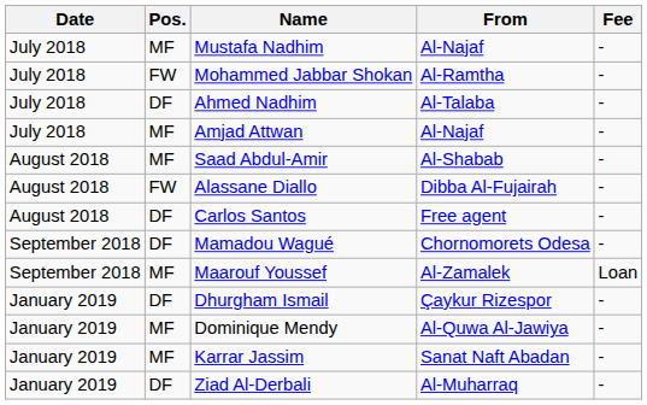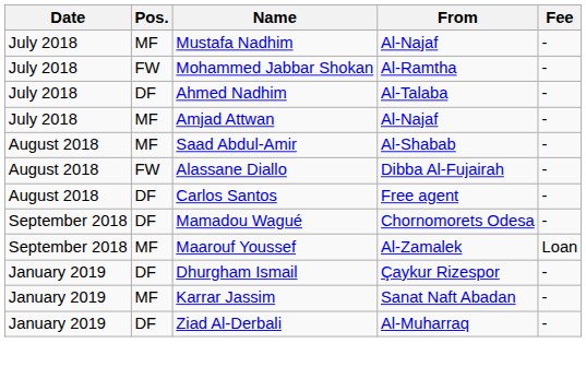 <table class="wikitable">
 <tr>
 <th>Date</th>
 <th>Pos.</th>
 <th>Name</th>
 <th>From</th>
 <th>Fee</th>
 </tr>
 <tr>
 <td>July 2018</td>
 <td>MF</td>
 <td> <a href='#'>Mustafa Nadhim</a></td>
 <td> <a href='#'>Al-Najaf</a></td>
 <td>-</td>
 </tr>
 <tr>
 <td>July 2018</td>
 <td>FW</td>
 <td> <a href='#'>Mohammed Jabbar Shokan</a></td>
 <td> <a href='#'>Al-Ramtha</a></td>
 <td>-</td>
 </tr>
 <tr>
 <td>July 2018</td>
 <td>DF</td>
 <td> <a href='#'>Ahmed Nadhim</a></td>
 <td> <a href='#'>Al-Talaba</a></td>
 <td>-</td>
 </tr>
 <tr>
 <td>July 2018</td>
 <td>MF</td>
 <td> <a href='#'>Amjad Attwan</a></td>
 <td> <a href='#'>Al-Najaf</a></td>
 <td>-</td>
 </tr>
 <tr>
 <td>August 2018</td>
 <td>MF</td>
 <td> <a href='#'>Saad Abdul-Amir</a></td>
 <td> <a href='#'>Al-Shabab</a></td>
 <td>-</td>
 </tr>
 <tr>
 <td>August 2018</td>
 <td>FW</td>
 <td> <a href='#'>Alassane Diallo</a></td>
 <td> <a href='#'>Dibba Al-Fujairah</a></td>
 <td>-</td>
 </tr>
 <tr>
 <td>August 2018</td>
 <td>DF</td>
 <td> <a href='#'>Carlos Santos</a></td>
 <td><a href='#'>Free agent</a></td>
 <td>-</td>
 </tr>
 <tr>
 <td>September 2018</td>
 <td>DF</td>
 <td> <a href='#'>Mamadou Wagué</a></td>
 <td> <a href='#'>Chornomorets Odesa</a></td>
 <td>-</td>
 </tr>
 <tr>
 <td>September 2018</td>
 <td>MF</td>
 <td> <a href='#'>Maarouf Youssef</a></td>
 <td> <a href='#'>Al-Zamalek</a></td>
 <td>Loan</td>
 </tr>
 <tr>
 <td>January 2019</td>
 <td>DF</td>
 <td> <a href='#'>Dhurgham Ismail</a></td>
 <td> <a href='#'>Çaykur Rizespor</a></td>
 <td>-</td>
 </tr>
 <tr>
 <td>January 2019</td>
 <td>MF</td>
-<td> Dominique Mendy</td>
-<td> <a href='#'>Al-Quwa Al-Jawiya</a></td>
-<td>-</td>
-</tr>
-<tr>
-<td>January 2019</td>
-<td>MF</td>
 <td> <a href='#'>Karrar Jassim</a></td>
 <td> <a href='#'>Sanat Naft Abadan</a></td>
 <td>-</td>
 </tr>
 <tr>
 <td>January 2019</td>
 <td>DF</td>
 <td> <a href='#'>Ziad Al-Derbali</a></td>
 <td> <a href='#'>Al-Muharraq</a></td>
 <td>-</td>
 </tr>
 </table>
